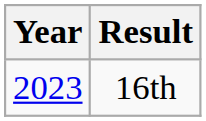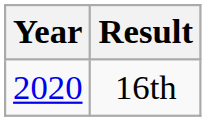 <table class="wikitable" style="text-align:center">
 <tr>
 <th>Year</th>
 <th>Result</th>
 </tr>
 <tr>
-<td><a href='#'>2023</a></td>
+<td><a href='#'>2020</a></td>
 <td>16th</td>
 </tr>
 </table>
